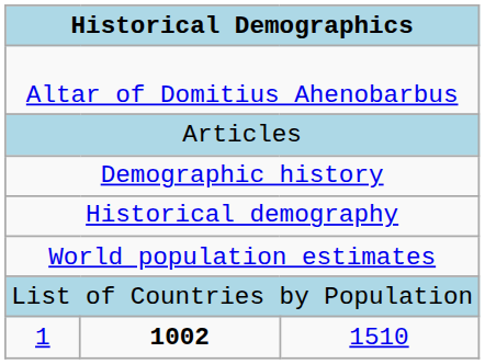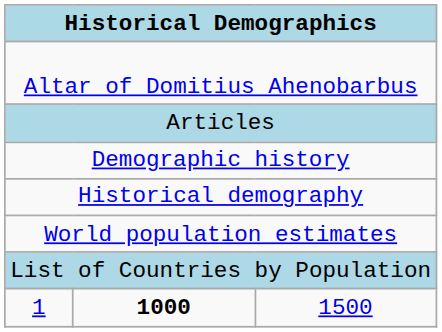 <table class="wikitable floatright">
 <tr>
 <th colspan="3" style="background:lightblue;width:200px;font-size:100%">Historical Demographics</th>
 </tr>
 <tr>
 <td colspan="3" style="text-align:center;font-size:100%"><br><a href='#'>Altar of Domitius Ahenobarbus</a></td>
 </tr>
 <tr>
 <td colspan="3" style="background:lightblue;text-align:center;font-size:100%">Articles</td>
 </tr>
 <tr>
 <td colspan="3" style="text-align:center;font-size:100%"><a href='#'>Demographic history</a></td>
 </tr>
 <tr>
 <td colspan="3" style="text-align:center;font-size:100%"><a href='#'>Historical demography</a></td>
 </tr>
 <tr>
 <td colspan="3" style="text-align:center;font-size:100%"><a href='#'>World population estimates</a></td>
 </tr>
 <tr>
 <td colspan="3" style="background:lightblue;text-align:center;font-size:100%">List of Countries by Population</td>
 </tr>
 <tr>
 <td style="text-align:center; font-size:100%;"><a href='#'>1</a></td>
-<td style="text-align:center;font-size:100%"><strong>1002</strong></td>
-<td style="text-align:center;font-size:100%"><a href='#'>1510</a></td>
+<td style="text-align:center;font-size:100%"><strong>1000</strong></td>
+<td style="text-align:center;font-size:100%"><a href='#'>1500</a></td>
 </tr>
 </table>
